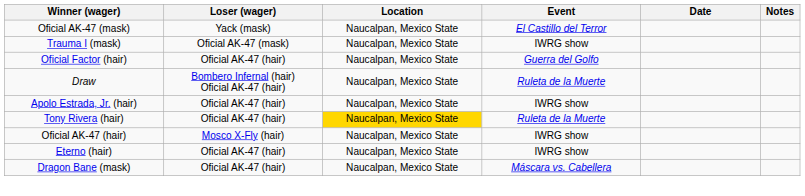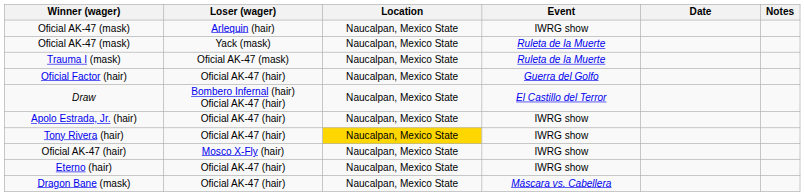 <table class="wikitable sortable" width=100%  style="text-align: center">
 <tr>
 <th width=20% scope="col">Winner (wager)</th>
 <th width=20% scope="col">Loser (wager)</th>
 <th width=20% scope="col">Location</th>
 <th width=20% scope="col">Event</th>
 <th width=15% scope="col">Date</th>
 <th class="unsortable" width=5% scope="col">Notes</th>
 </tr>
 <tr>
 <td>Oficial AK-47 (mask)</td>
+<td><a href='#'>Arlequin</a> (hair)</td>
+<td>Naucalpan, Mexico State</td>
+<td>IWRG show</td>
+<td></td>
+<td></td>
+</tr>
+<tr>
+<td>Oficial AK-47 (mask)</td>
 <td>Yack (mask)</td>
 <td>Naucalpan, Mexico State</td>
-<td><em><a href='#'>El Castillo del Terror</a></em></td>
+<td><em><a href='#'>Ruleta de la Muerte</a></em></td>
 <td></td>
 <td></td>
 </tr>
 <tr>
 <td><a href='#'>Trauma I</a> (mask)</td>
 <td>Oficial AK-47 (mask)</td>
 <td>Naucalpan, Mexico State</td>
-<td>IWRG show</td>
+<td><em><a href='#'>Ruleta de la Muerte</a></em></td>
 <td></td>
 <td></td>
 </tr>
 <tr>
 <td><a href='#'>Oficial Factor</a> (hair)</td>
 <td>Oficial AK-47 (hair)</td>
 <td>Naucalpan, Mexico State</td>
 <td><em><a href='#'>Guerra del Golfo</a></em></td>
 <td></td>
 <td></td>
 </tr>
 <tr>
 <td><em>Draw</em></td>
 <td><a href='#'>Bombero Infernal</a> (hair)<br>Oficial AK-47 (hair)</td>
 <td>Naucalpan, Mexico State</td>
-<td><em><a href='#'>Ruleta de la Muerte</a></em></td>
+<td><em><a href='#'>El Castillo del Terror</a></em></td>
 <td></td>
 <td></td>
 </tr>
 <tr>
 <td><a href='#'>Apolo Estrada, Jr.</a> (hair)</td>
 <td>Oficial AK-47 (hair)</td>
 <td>Naucalpan, Mexico State</td>
 <td>IWRG show</td>
 <td></td>
 <td></td>
 </tr>
 <tr>
 <td><a href='#'>Tony Rivera</a> (hair)</td>
 <td>Oficial AK-47 (hair)</td>
 <td style="background: gold;">Naucalpan, Mexico State</td>
-<td><em><a href='#'>Ruleta de la Muerte</a></em></td>
+<td>IWRG show</td>
 <td></td>
 <td></td>
 </tr>
 <tr>
 <td>Oficial AK-47 (hair)</td>
 <td><a href='#'>Mosco X-Fly</a> (hair)</td>
 <td>Naucalpan, Mexico State</td>
 <td>IWRG show</td>
 <td></td>
 <td></td>
 </tr>
 <tr>
 <td><a href='#'>Eterno</a> (hair)</td>
 <td>Oficial AK-47 (hair)</td>
 <td>Naucalpan, Mexico State</td>
 <td>IWRG show</td>
 <td></td>
 <td></td>
 </tr>
 <tr>
 <td><a href='#'>Dragon Bane</a> (mask)</td>
 <td>Oficial AK-47 (hair)</td>
 <td>Naucalpan, Mexico State</td>
 <td><em><a href='#'>Máscara vs. Cabellera</a></em></td>
 <td></td>
 <td></td>
 </tr>
 </table>
